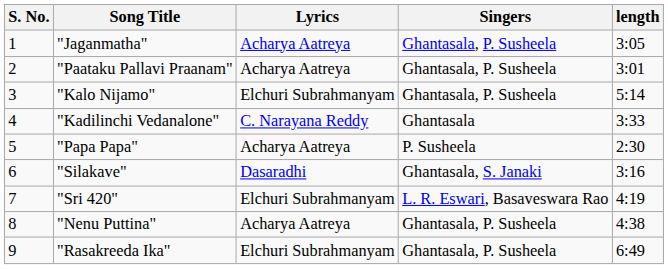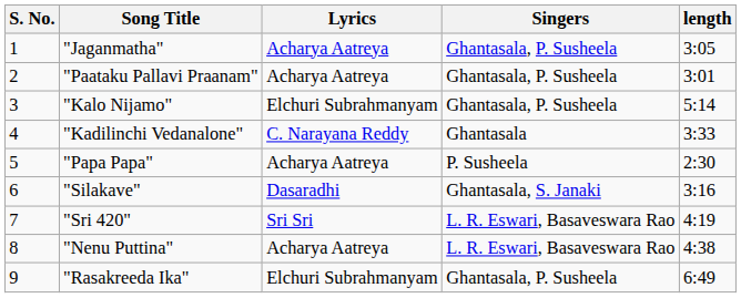 <table class="wikitable">
 <tr>
 <th>S. No.</th>
 <th>Song Title</th>
 <th>Lyrics</th>
 <th>Singers</th>
 <th>length</th>
 </tr>
 <tr>
 <td>1</td>
 <td>"Jaganmatha"</td>
 <td><a href='#'>Acharya Aatreya</a></td>
 <td><a href='#'>Ghantasala</a>, <a href='#'>P. Susheela</a></td>
 <td>3:05</td>
 </tr>
 <tr>
 <td>2</td>
 <td>"Paataku Pallavi Praanam"</td>
 <td>Acharya Aatreya</td>
 <td>Ghantasala, P. Susheela</td>
 <td>3:01</td>
 </tr>
 <tr>
 <td>3</td>
 <td>"Kalo Nijamo"</td>
 <td>Elchuri Subrahmanyam</td>
 <td>Ghantasala, P. Susheela</td>
 <td>5:14</td>
 </tr>
 <tr>
 <td>4</td>
 <td>"Kadilinchi Vedanalone"</td>
 <td><a href='#'>C. Narayana Reddy</a></td>
 <td>Ghantasala</td>
 <td>3:33</td>
 </tr>
 <tr>
 <td>5</td>
 <td>"Papa Papa"</td>
 <td>Acharya Aatreya</td>
 <td>P. Susheela</td>
 <td>2:30</td>
 </tr>
 <tr>
 <td>6</td>
 <td>"Silakave"</td>
 <td><a href='#'>Dasaradhi</a></td>
 <td>Ghantasala, <a href='#'>S. Janaki</a></td>
 <td>3:16</td>
 </tr>
 <tr>
 <td>7</td>
 <td>"Sri 420"</td>
-<td>Elchuri Subrahmanyam</td>
+<td><a href='#'>Sri Sri</a></td>
 <td><a href='#'>L. R. Eswari</a>, Basaveswara Rao</td>
 <td>4:19</td>
 </tr>
 <tr>
 <td>8</td>
 <td>"Nenu Puttina"</td>
 <td>Acharya Aatreya</td>
-<td>Ghantasala, P. Susheela</td>
+<td><a href='#'>L. R. Eswari</a>, Basaveswara Rao</td>
 <td>4:38</td>
 </tr>
 <tr>
 <td>9</td>
 <td>"Rasakreeda Ika"</td>
 <td>Elchuri Subrahmanyam</td>
 <td>Ghantasala, P. Susheela</td>
 <td>6:49</td>
 </tr>
 </table>
